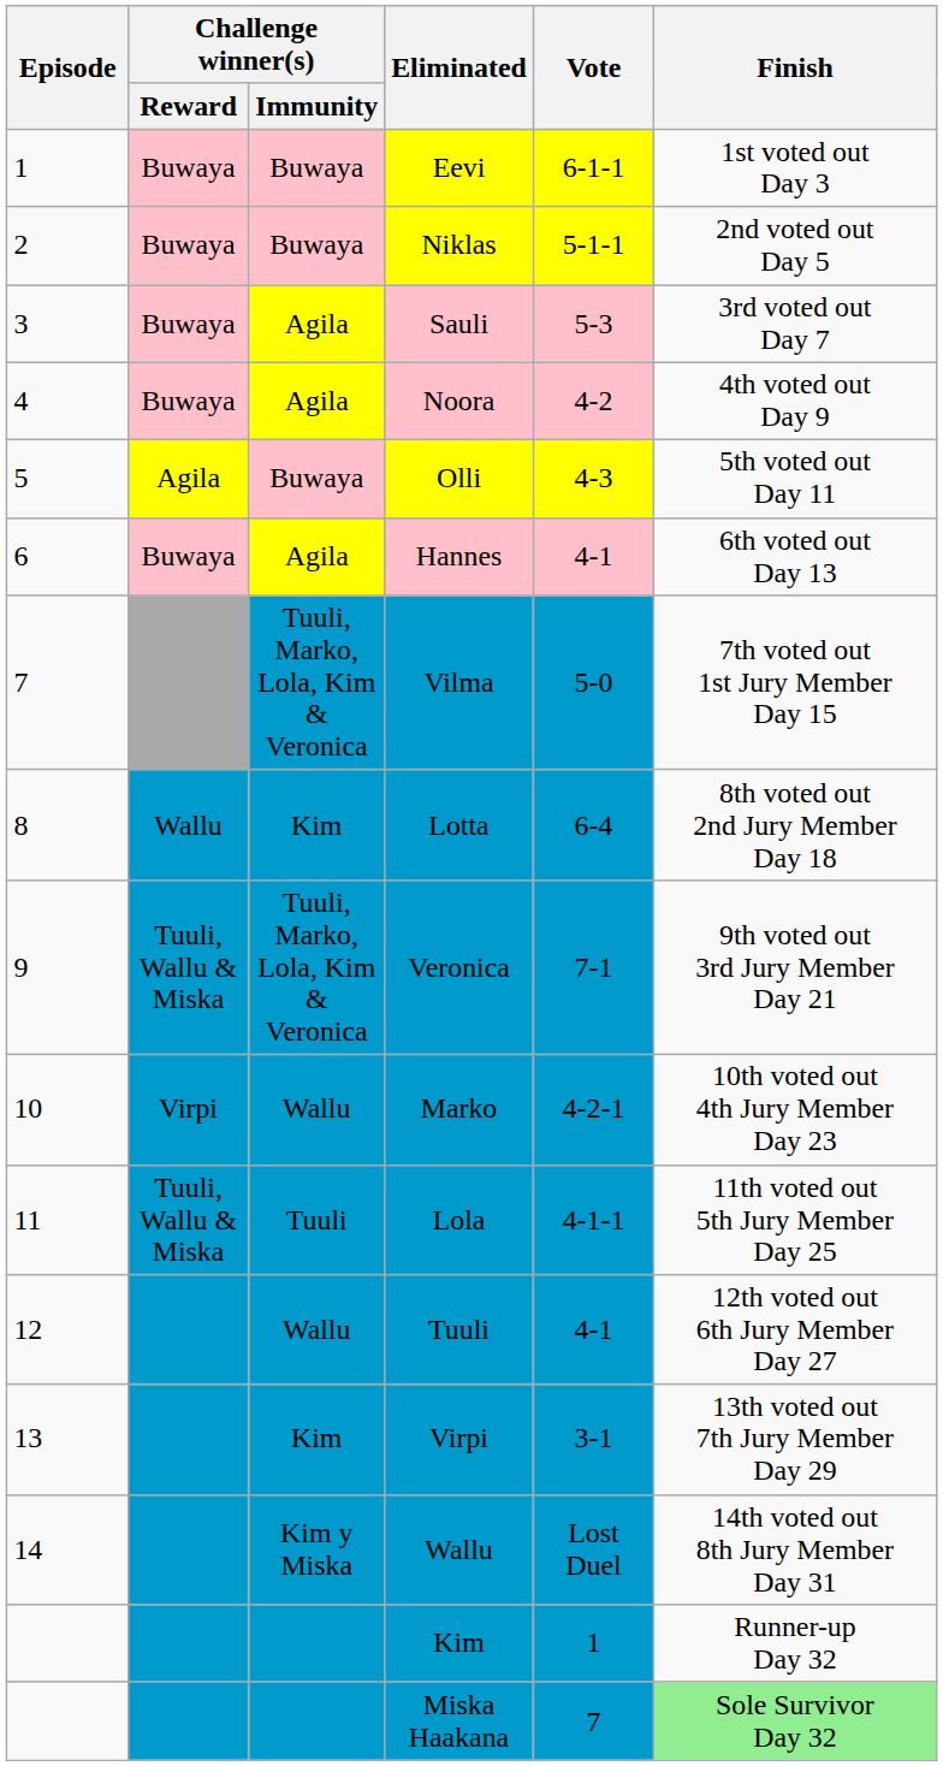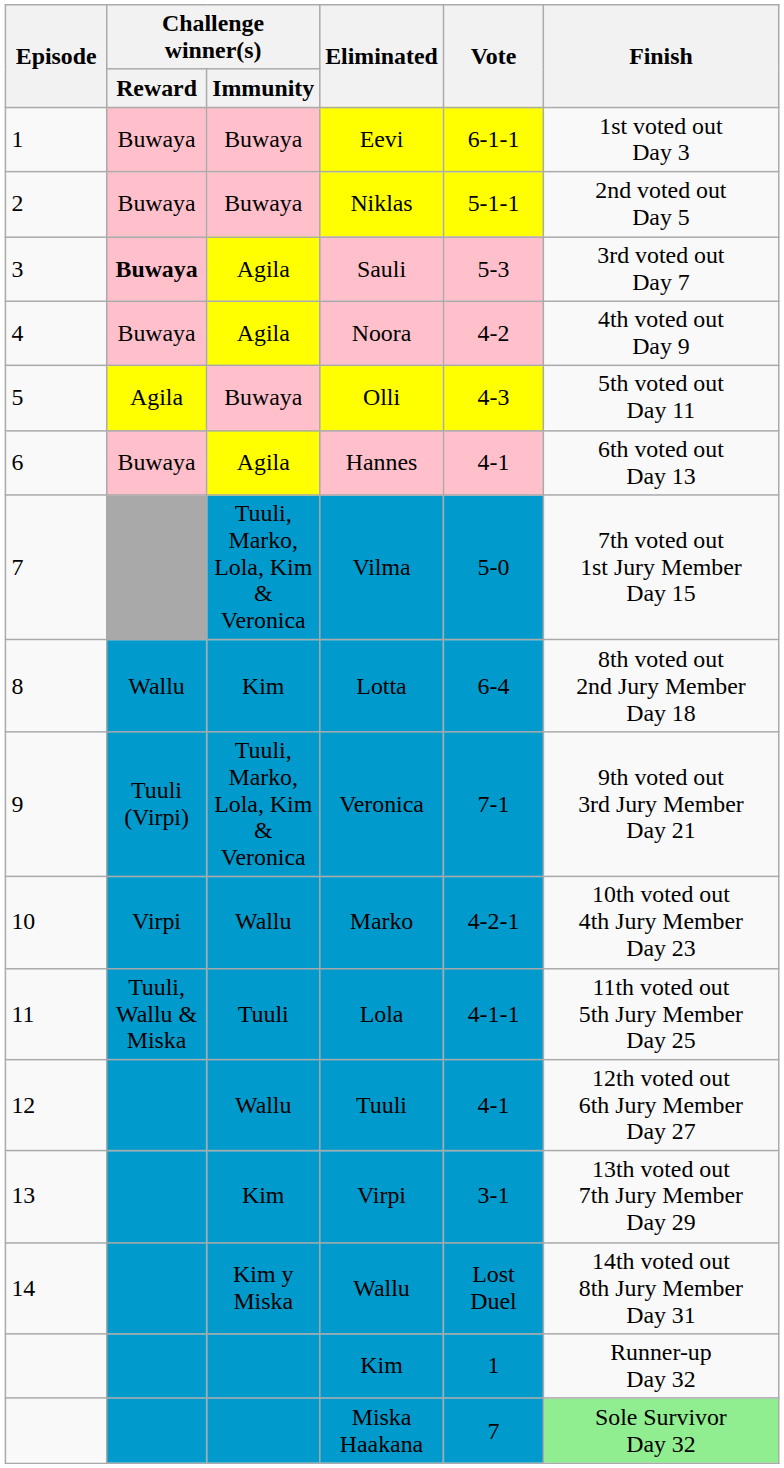 <table class="wikitable" style="margin:auto; text-align:center">
 <tr>
 <th rowspan=2 width="60">Episode</th>
 <th colspan=2>Challenge winner(s)</th>
 <th rowspan=2 width="60">Eliminated</th>
 <th rowspan=2 width="60">Vote</th>
 <th rowspan=2 width="150">Finish</th>
 </tr>
 <tr>
 <th width="60">Reward</th>
 <th width="60">Immunity</th>
 </tr>
 <tr>
 <td align="left">1</td>
 <td bgcolor="pink">Buwaya</td>
 <td bgcolor="pink">Buwaya</td>
 <td bgcolor="yellow">Eevi</td>
 <td bgcolor="yellow">6-1-1</td>
 <td>1st voted out<br>Day 3</td>
 </tr>
 <tr>
 <td align="left">2</td>
 <td bgcolor="pink">Buwaya</td>
 <td bgcolor="pink">Buwaya</td>
 <td bgcolor="yellow">Niklas</td>
 <td bgcolor="yellow">5-1-1</td>
 <td>2nd voted out<br>Day 5</td>
 </tr>
 <tr>
 <td align="left">3</td>
-<td bgcolor="pink">Buwaya</td>
+<td bgcolor="pink"><strong>Buwaya</strong></td>
 <td bgcolor="yellow">Agila</td>
 <td bgcolor="pink">Sauli</td>
 <td bgcolor="pink">5-3</td>
 <td>3rd voted out<br>Day 7</td>
 </tr>
 <tr>
 <td align="left">4</td>
 <td bgcolor="pink">Buwaya</td>
 <td bgcolor="yellow">Agila</td>
 <td bgcolor="pink">Noora</td>
 <td bgcolor="pink">4-2</td>
 <td>4th voted out<br>Day 9</td>
 </tr>
 <tr>
 <td align="left">5</td>
 <td bgcolor="yellow">Agila</td>
 <td bgcolor="pink">Buwaya</td>
 <td bgcolor="yellow">Olli</td>
 <td bgcolor="yellow">4-3</td>
 <td>5th voted out<br>Day 11</td>
 </tr>
 <tr>
 <td align="left">6</td>
 <td bgcolor="pink">Buwaya</td>
 <td bgcolor="yellow">Agila</td>
 <td bgcolor="pink">Hannes</td>
 <td bgcolor="pink">4-1</td>
 <td>6th voted out<br>Day 13</td>
 </tr>
 <tr>
 <td align="left">7</td>
 <td bgcolor="darkgrey"></td>
 <td bgcolor="009ACD">Tuuli, Marko, Lola, Kim & Veronica</td>
 <td bgcolor="009ACD">Vilma</td>
 <td bgcolor="009ACD">5-0</td>
 <td>7th voted out<br>1st Jury Member<br>Day 15</td>
 </tr>
 <tr>
 <td align="left">8</td>
 <td bgcolor="009ACD">Wallu</td>
 <td bgcolor="009ACD">Kim</td>
 <td bgcolor="009ACD">Lotta</td>
 <td bgcolor="009ACD">6-4</td>
 <td>8th voted out<br>2nd Jury Member<br>Day 18</td>
 </tr>
 <tr>
 <td align="left">9</td>
-<td bgcolor="009ACD">Tuuli, Wallu & Miska</td>
+<td bgcolor="009ACD">Tuuli (Virpi)</td>
 <td bgcolor="009ACD">Tuuli, Marko, Lola, Kim & Veronica</td>
 <td bgcolor="009ACD">Veronica</td>
 <td bgcolor="009ACD">7-1</td>
 <td>9th voted out<br>3rd Jury Member<br>Day 21</td>
 </tr>
 <tr>
 <td align="left">10</td>
 <td bgcolor="009ACD">Virpi</td>
 <td bgcolor="009ACD">Wallu</td>
 <td bgcolor="009ACD">Marko</td>
 <td bgcolor="009ACD">4-2-1</td>
 <td>10th voted out<br>4th Jury Member<br>Day 23</td>
 </tr>
 <tr>
 <td align="left">11</td>
 <td bgcolor="009ACD">Tuuli, Wallu & Miska</td>
 <td bgcolor="009ACD">Tuuli</td>
 <td bgcolor="009ACD">Lola</td>
 <td bgcolor="009ACD">4-1-1</td>
 <td>11th voted out<br>5th Jury Member<br>Day 25</td>
 </tr>
 <tr>
 <td align="left">12</td>
 <td bgcolor="009ACD"></td>
 <td bgcolor="009ACD">Wallu</td>
 <td bgcolor="009ACD">Tuuli</td>
 <td bgcolor="009ACD">4-1</td>
 <td>12th voted out<br>6th Jury Member<br>Day 27</td>
 </tr>
 <tr>
 <td align="left">13</td>
 <td bgcolor="009ACD"></td>
 <td bgcolor="009ACD">Kim</td>
 <td bgcolor="009ACD">Virpi</td>
 <td bgcolor="009ACD">3-1</td>
 <td>13th voted out<br>7th Jury Member<br>Day 29</td>
 </tr>
 <tr>
 <td align="left">14</td>
 <td bgcolor="009ACD"></td>
 <td bgcolor="009ACD">Kim y Miska</td>
 <td bgcolor="009ACD">Wallu</td>
 <td bgcolor="009ACD">Lost Duel</td>
 <td>14th voted out<br>8th Jury Member<br>Day 31</td>
 </tr>
 <tr>
 <td></td>
 <td bgcolor="009ACD"></td>
 <td bgcolor="009ACD"></td>
 <td bgcolor="009ACD">Kim</td>
 <td bgcolor="009ACD">1</td>
 <td>Runner-up<br>Day 32</td>
 </tr>
 <tr>
 <td></td>
 <td bgcolor="009ACD"></td>
 <td bgcolor="009ACD"></td>
 <td bgcolor="009ACD">Miska Haakana</td>
 <td bgcolor="009ACD">7</td>
 <td style="background: lightgreen;">Sole Survivor<br>Day 32</td>
 </tr>
 </table>
